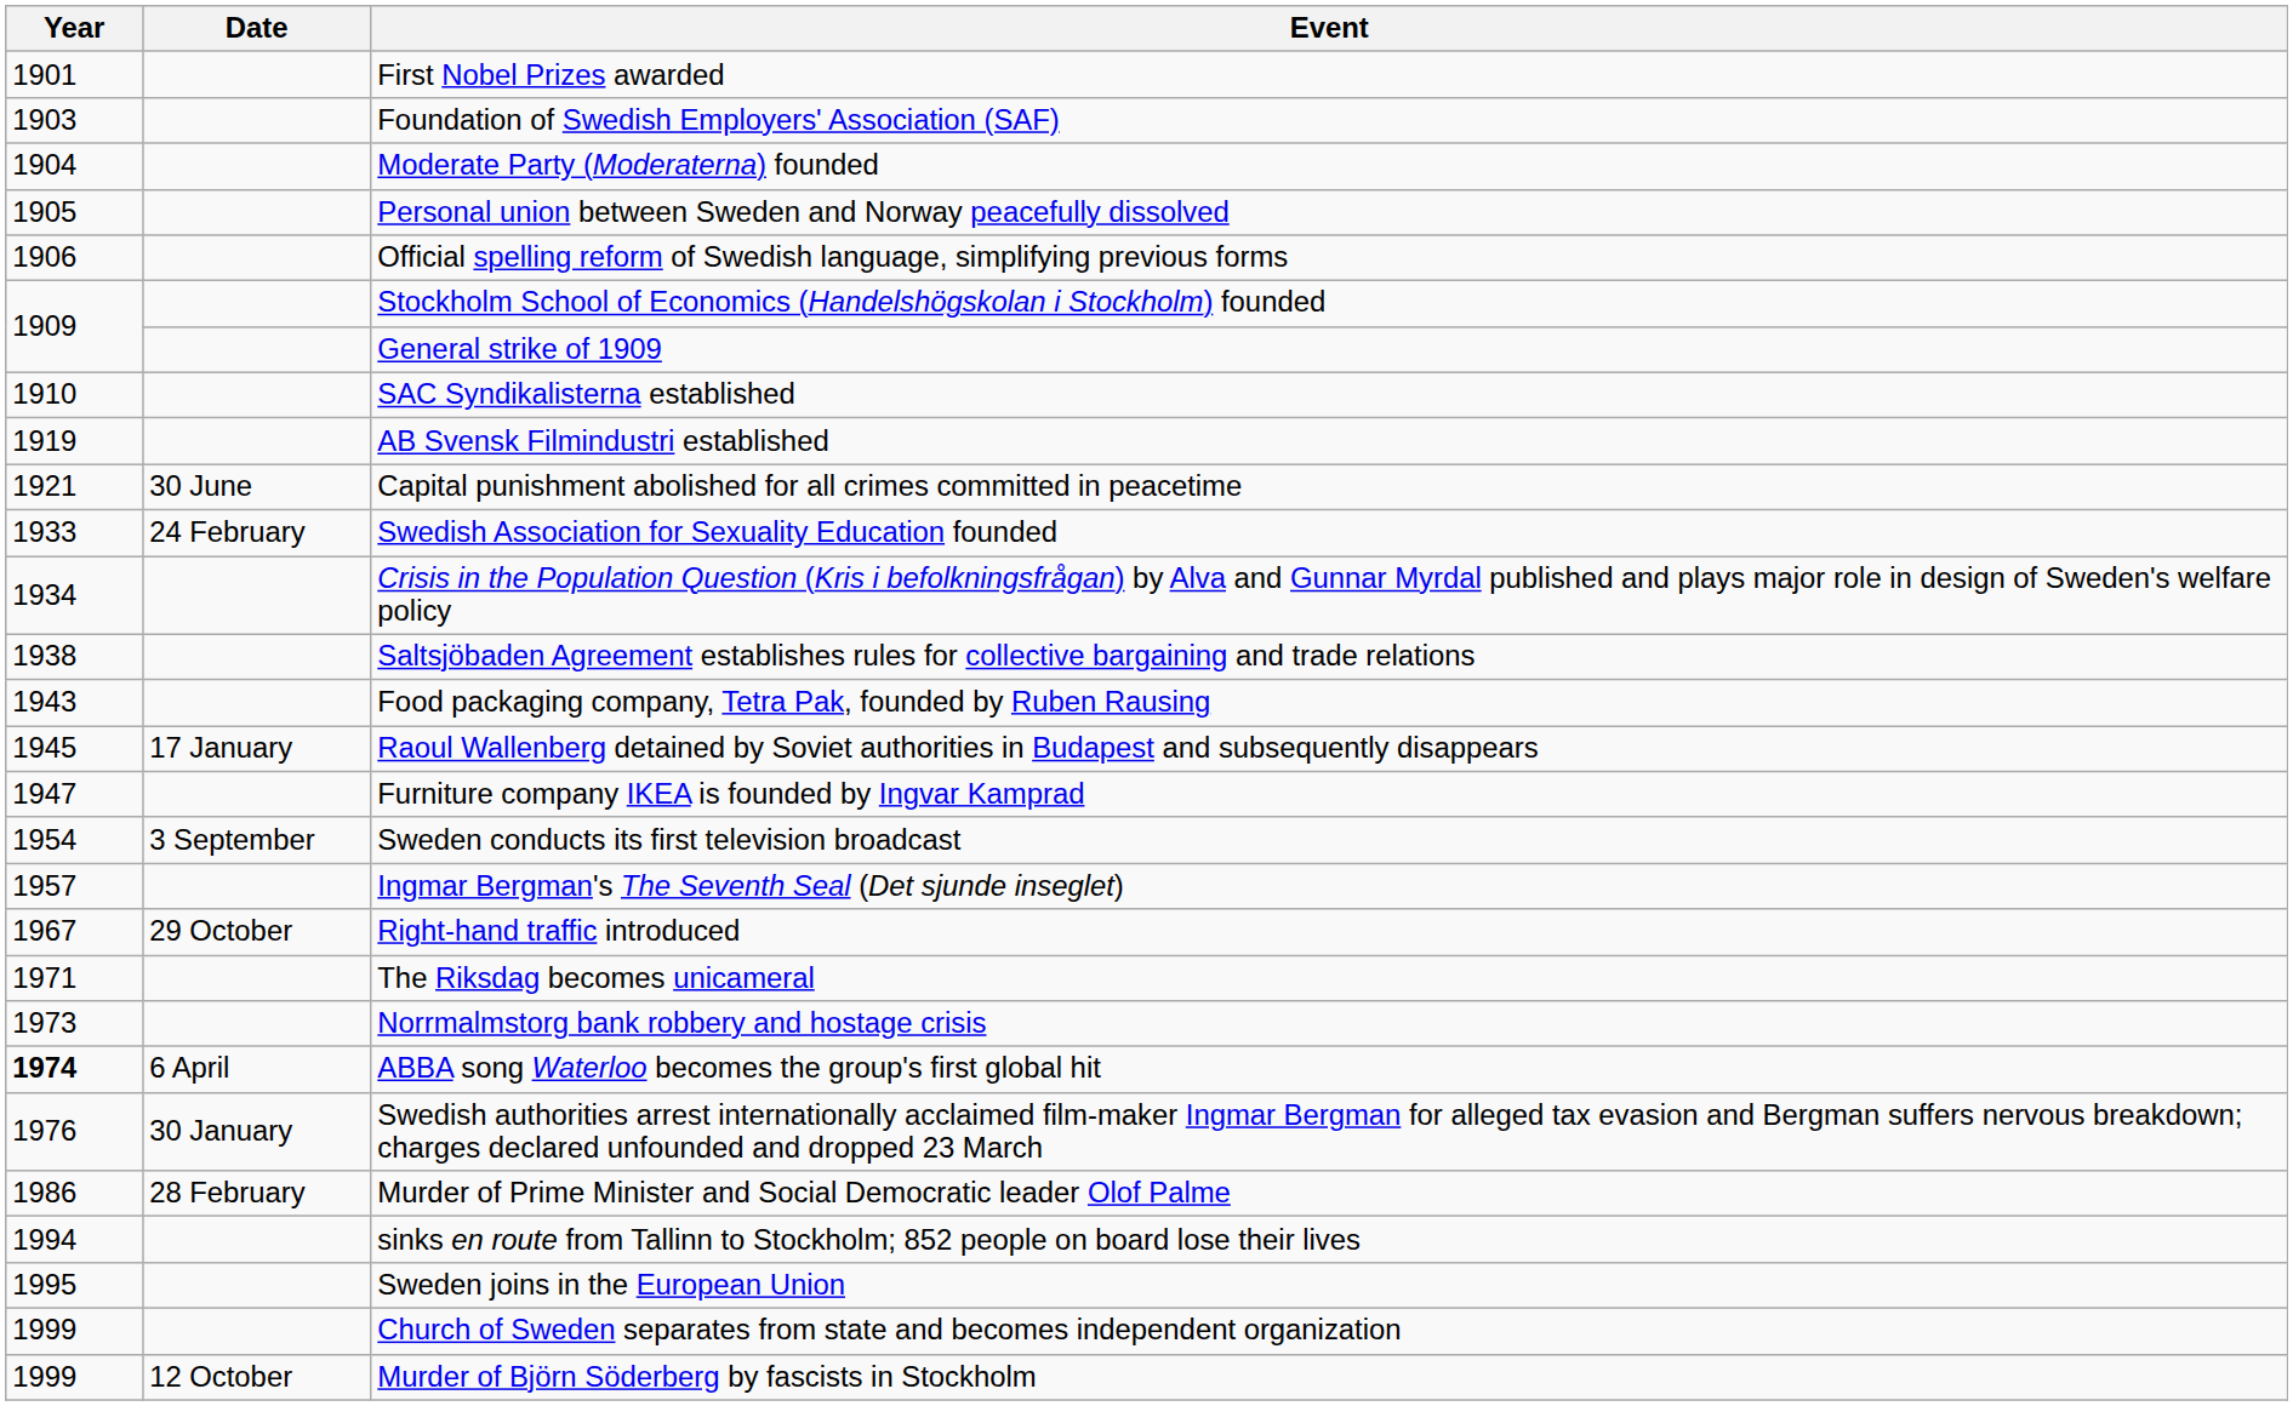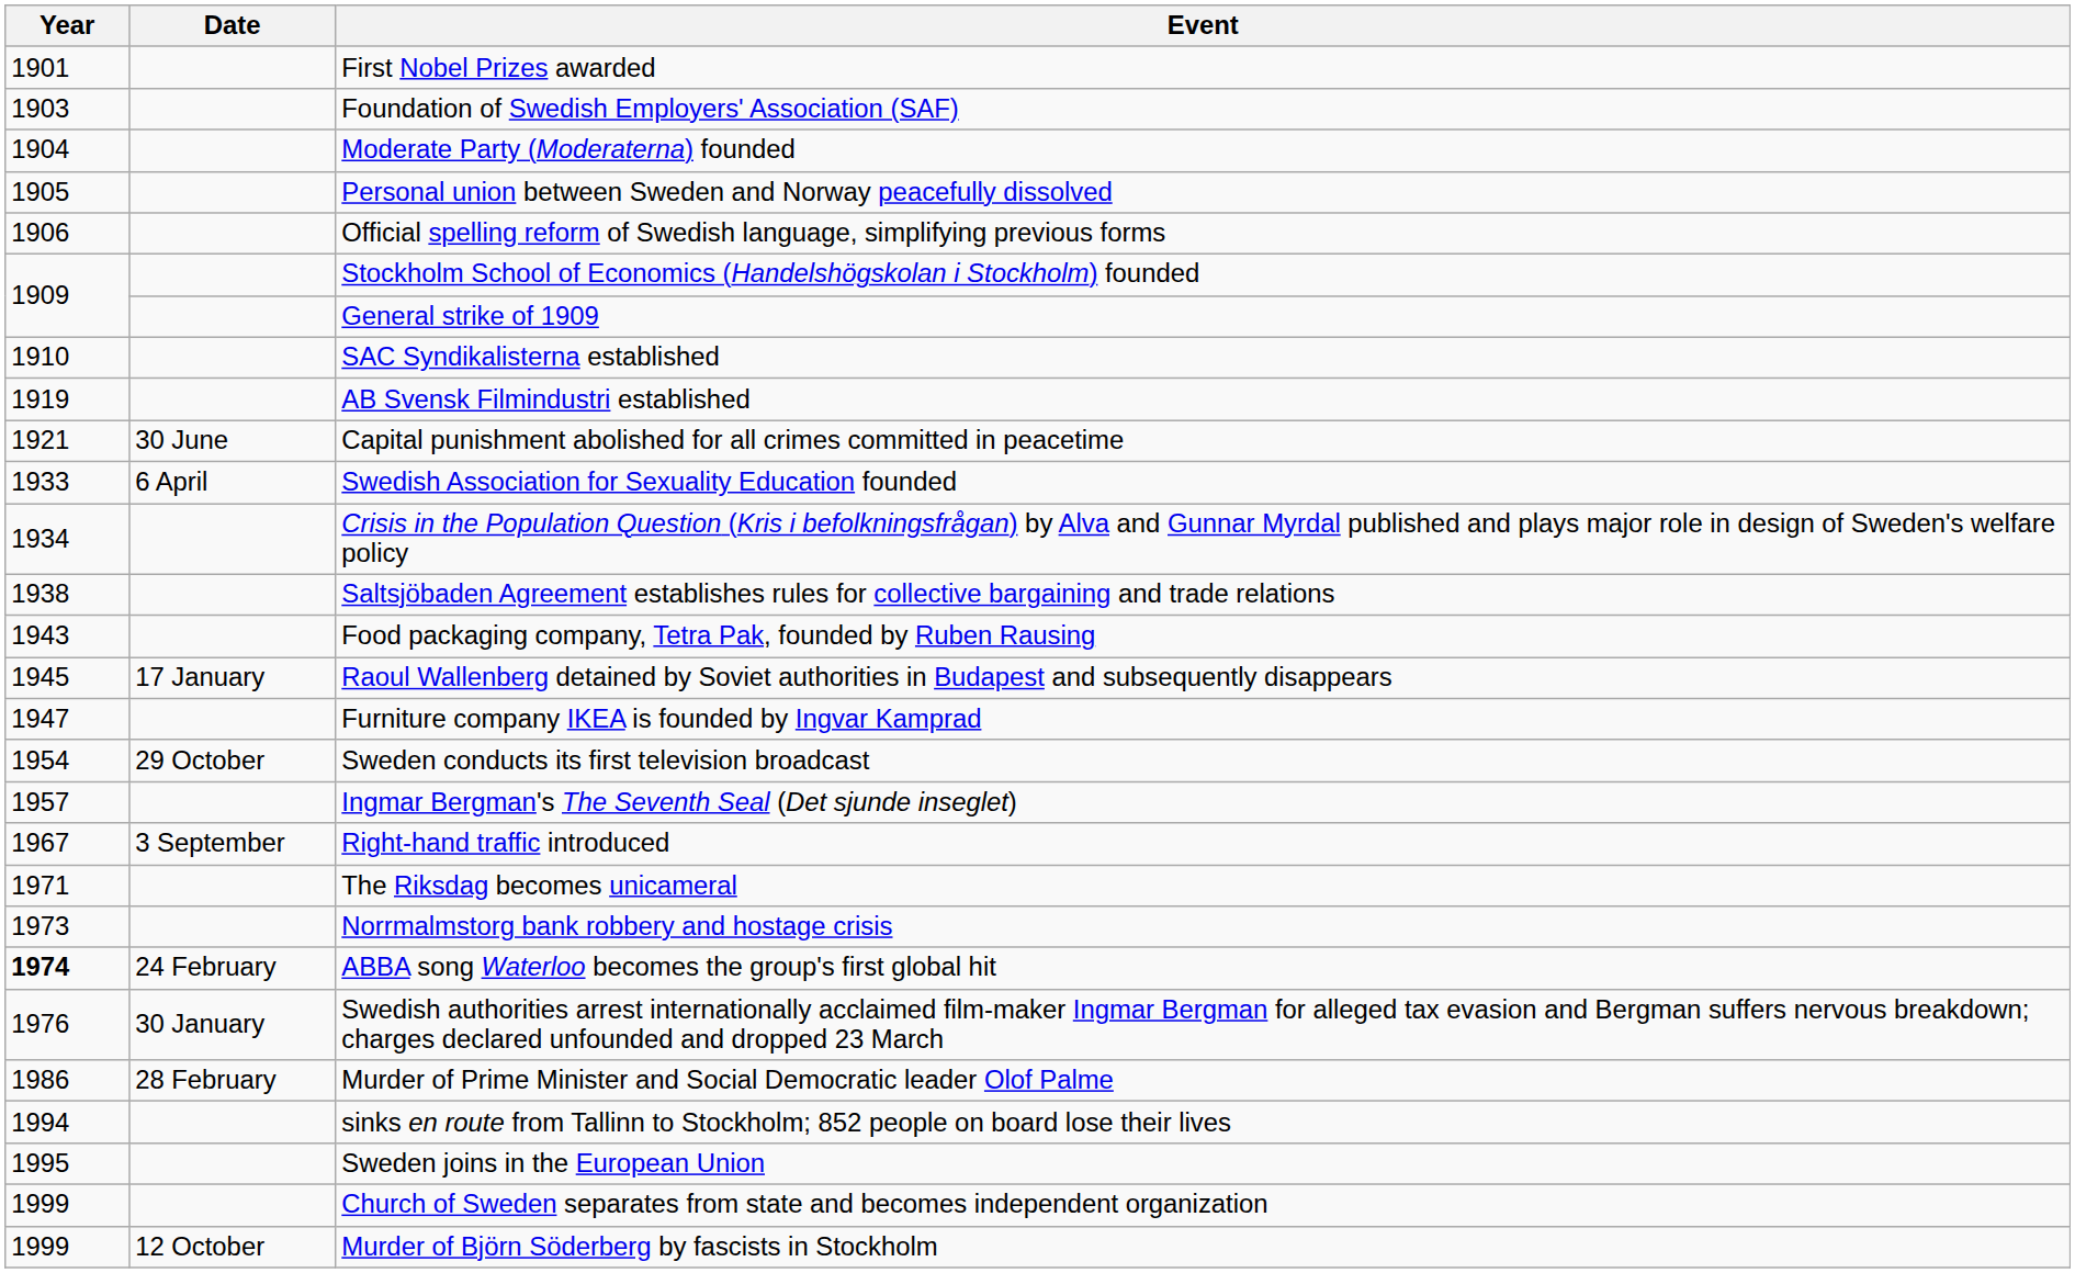 <table class="wikitable" width="100%">
 <tr>
 <th style="width: 6%;">Year</th>
 <th style="width: 10%;">Date</th>
 <th>Event</th>
 </tr>
 <tr>
 <td>1901</td>
 <td></td>
 <td>First <a href='#'>Nobel Prizes</a> awarded</td>
 </tr>
 <tr>
 <td>1903</td>
 <td></td>
 <td>Foundation of <a href='#'>Swedish Employers' Association (SAF)</a></td>
 </tr>
 <tr>
 <td>1904</td>
 <td></td>
 <td><a href='#'>Moderate Party (<em>Moderaterna</em>)</a> founded</td>
 </tr>
 <tr>
 <td>1905</td>
 <td></td>
 <td><a href='#'>Personal union</a> between Sweden and Norway <a href='#'>peacefully dissolved</a></td>
 </tr>
 <tr>
 <td>1906</td>
 <td></td>
 <td>Official <a href='#'>spelling reform</a> of Swedish language, simplifying previous forms</td>
 </tr>
 <tr>
 <td rowspan="2">1909</td>
 <td></td>
 <td><a href='#'>Stockholm School of Economics (<em>Handelshögskolan i Stockholm</em>)</a> founded</td>
 </tr>
 <tr>
 <td></td>
 <td><a href='#'>General strike of 1909</a></td>
 </tr>
 <tr>
 <td>1910</td>
 <td></td>
 <td><a href='#'>SAC Syndikalisterna</a> established</td>
 </tr>
 <tr>
 <td>1919</td>
 <td></td>
 <td><a href='#'>AB Svensk Filmindustri</a> established</td>
 </tr>
 <tr>
 <td>1921</td>
 <td>30 June</td>
 <td>Capital punishment abolished for all crimes committed in peacetime</td>
 </tr>
 <tr>
 <td>1933</td>
-<td>24 February</td>
+<td>6 April</td>
 <td><a href='#'>Swedish Association for Sexuality Education</a> founded</td>
 </tr>
 <tr>
 <td>1934</td>
 <td></td>
 <td><a href='#'><em>Crisis in the Population Question</em> (<em>Kris i befolkningsfrågan</em>)</a> by <a href='#'>Alva</a> and <a href='#'>Gunnar Myrdal</a> published and plays major role in design of Sweden's welfare policy</td>
 </tr>
 <tr>
 <td>1938</td>
 <td></td>
 <td><a href='#'>Saltsjöbaden Agreement</a> establishes rules for <a href='#'>collective bargaining</a> and trade relations</td>
 </tr>
 <tr>
 <td>1943</td>
 <td></td>
 <td>Food packaging company, <a href='#'>Tetra Pak</a>, founded by <a href='#'>Ruben Rausing</a></td>
 </tr>
 <tr>
 <td>1945</td>
 <td>17 January</td>
 <td><a href='#'>Raoul Wallenberg</a> detained by Soviet authorities in <a href='#'>Budapest</a> and subsequently disappears</td>
 </tr>
 <tr>
 <td>1947</td>
 <td></td>
 <td>Furniture company <a href='#'>IKEA</a> is founded by <a href='#'>Ingvar Kamprad</a></td>
 </tr>
 <tr>
 <td>1954</td>
-<td>3 September</td>
+<td>29 October</td>
 <td>Sweden conducts its first television broadcast</td>
 </tr>
 <tr>
 <td>1957</td>
 <td></td>
 <td><a href='#'>Ingmar Bergman</a>'s <em><a href='#'>The Seventh Seal</a></em> (<em>Det sjunde inseglet</em>)</td>
 </tr>
 <tr>
 <td>1967</td>
-<td>29 October</td>
+<td>3 September</td>
 <td><a href='#'>Right-hand traffic</a> introduced</td>
 </tr>
 <tr>
 <td>1971</td>
 <td></td>
 <td>The <a href='#'>Riksdag</a> becomes <a href='#'>unicameral</a></td>
 </tr>
 <tr>
 <td>1973</td>
 <td></td>
 <td><a href='#'>Norrmalmstorg bank robbery and hostage crisis</a></td>
 </tr>
 <tr>
 <td><strong>1974</strong></td>
-<td>6 April</td>
+<td>24 February</td>
 <td><a href='#'>ABBA</a> song <em><a href='#'>Waterloo</a></em> becomes the group's first global hit</td>
 </tr>
 <tr>
 <td>1976</td>
 <td>30 January</td>
 <td>Swedish authorities arrest internationally acclaimed film-maker <a href='#'>Ingmar Bergman</a> for alleged tax evasion and Bergman suffers nervous breakdown; charges declared unfounded and dropped 23 March</td>
 </tr>
 <tr>
 <td>1986</td>
 <td>28 February</td>
 <td>Murder of Prime Minister and Social Democratic leader <a href='#'>Olof Palme</a></td>
 </tr>
 <tr>
 <td>1994</td>
 <td></td>
 <td> sinks <em>en route</em> from Tallinn to Stockholm; 852 people on board lose their lives</td>
 </tr>
 <tr>
 <td>1995</td>
 <td></td>
 <td>Sweden joins in the <a href='#'>European Union</a></td>
 </tr>
 <tr>
 <td>1999</td>
 <td></td>
 <td><a href='#'>Church of Sweden</a> separates from state and becomes independent organization</td>
 </tr>
 <tr>
 <td>1999</td>
 <td>12 October</td>
 <td><a href='#'>Murder of Björn Söderberg</a> by fascists in Stockholm</td>
 </tr>
 </table>
